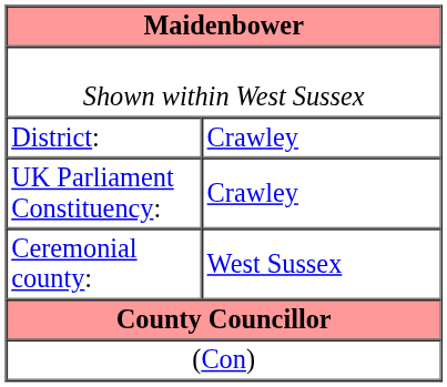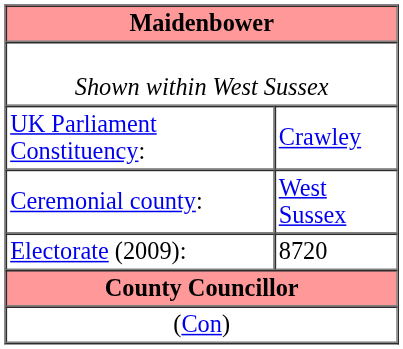 <table class="vcard" border=1 cellpadding=2 cellspacing=0 align=right width=260 style=margin-left:0.5em;>
 <tr>
 <th class="fn org" colspan=2 align=center bgcolor="#ff9999"><strong>Maidenbower</strong></th>
 </tr>
 <tr>
 <td colspan=2 align=center><br><em>Shown within West Sussex</em></td>
-</tr>
-<tr class="note">
-<td width="45%"><a href='#'>District</a>:</td>
-<td><a href='#'>Crawley</a></td>
 </tr>
 <tr class="note">
 <td><a href='#'>UK Parliament Constituency</a>:</td>
 <td><a href='#'>Crawley</a></td>
 </tr>
 <tr class="note">
 <td><a href='#'>Ceremonial county</a>:</td>
 <td><a href='#'>West Sussex</a></td>
 </tr>
+<tr class="note">
+<td><a href='#'>Electorate</a> (2009):</td>
+<td>8720</td>
+</tr>
 <tr>
 <th colspan=2 align=center bgcolor="#ff9999">County Councillor</th>
 </tr>
 <tr>
 <td colspan=2 align=center> (<a href='#'>Con</a>)</td>
 </tr>
 </table>
